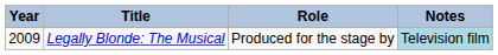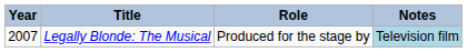 <table class="wikitable" style="font-size:95%;">
 <tr>
 <th style="background:#B0C4DE;">Year</th>
 <th style="background:#B0C4DE;">Title</th>
 <th style="background:#B0C4DE;">Role</th>
 <th style="background:#B0C4DE;">Notes</th>
 </tr>
 <tr>
-<td>2009</td>
+<td>2007</td>
 <td><em><a href='#'>Legally Blonde: The Musical</a></em></td>
 <td>Produced for the stage by</td>
 <td style="background: lightblue;">Television film</td>
 </tr>
 </table>
